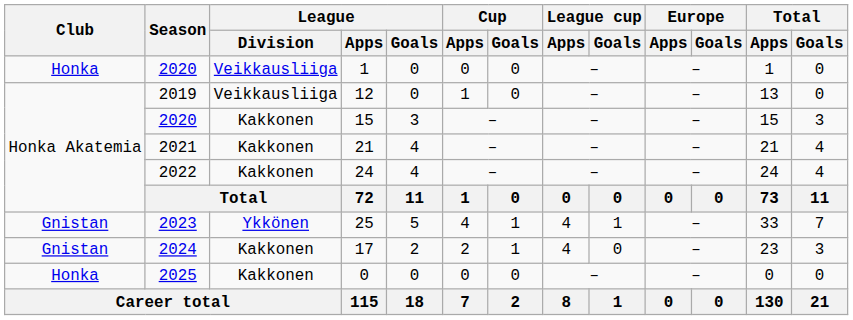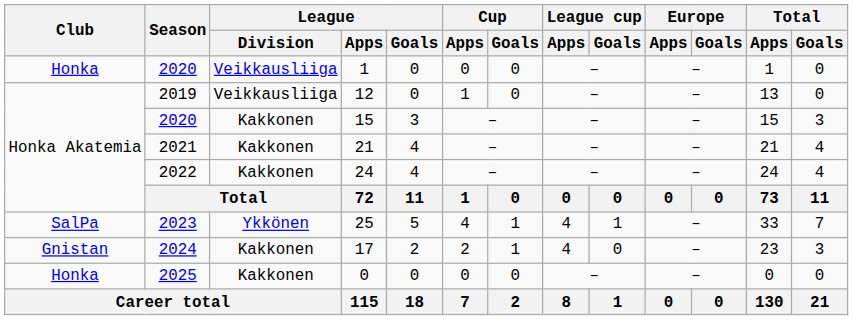 <table class="wikitable" style="text-align:center">
 <tr>
 <th rowspan="2">Club</th>
 <th rowspan="2">Season</th>
 <th colspan="3">League</th>
 <th colspan="2">Cup</th>
 <th colspan="2">League cup</th>
 <th colspan="2">Europe</th>
 <th colspan="2">Total</th>
 </tr>
 <tr>
 <th>Division</th>
 <th>Apps</th>
 <th>Goals</th>
 <th>Apps</th>
 <th>Goals</th>
 <th>Apps</th>
 <th>Goals</th>
 <th>Apps</th>
 <th>Goals</th>
 <th>Apps</th>
 <th>Goals</th>
 </tr>
 <tr>
 <td><a href='#'>Honka</a></td>
 <td><a href='#'>2020</a></td>
 <td><a href='#'>Veikkausliiga</a></td>
 <td>1</td>
 <td>0</td>
 <td>0</td>
 <td>0</td>
 <td colspan=2>–</td>
 <td colspan=2>–</td>
 <td>1</td>
 <td>0</td>
 </tr>
 <tr>
 <td rowspan=5>Honka Akatemia</td>
 <td>2019</td>
 <td>Veikkausliiga</td>
 <td>12</td>
 <td>0</td>
 <td>1</td>
 <td>0</td>
 <td colspan=2>–</td>
 <td colspan=2>–</td>
 <td>13</td>
 <td>0</td>
 </tr>
 <tr>
 <td><a href='#'>2020</a></td>
 <td>Kakkonen</td>
 <td>15</td>
 <td>3</td>
 <td colspan=2>–</td>
 <td colspan=2>–</td>
 <td colspan=2>–</td>
 <td>15</td>
 <td>3</td>
 </tr>
 <tr>
 <td>2021</td>
 <td>Kakkonen</td>
 <td>21</td>
 <td>4</td>
 <td colspan=2>–</td>
 <td colspan=2>–</td>
 <td colspan=2>–</td>
 <td>21</td>
 <td>4</td>
 </tr>
 <tr>
 <td>2022</td>
 <td>Kakkonen</td>
 <td>24</td>
 <td>4</td>
 <td colspan=2>–</td>
 <td colspan=2>–</td>
 <td colspan=2>–</td>
 <td>24</td>
 <td>4</td>
 </tr>
 <tr>
 <th colspan=2>Total</th>
 <th>72</th>
 <th>11</th>
 <th>1</th>
 <th>0</th>
 <th>0</th>
 <th>0</th>
 <th>0</th>
 <th>0</th>
 <th>73</th>
 <th>11</th>
 </tr>
 <tr>
-<td><a href='#'>Gnistan</a></td>
+<td><a href='#'>SalPa</a></td>
 <td><a href='#'>2023</a></td>
 <td><a href='#'>Ykkönen</a></td>
 <td>25</td>
 <td>5</td>
 <td>4</td>
 <td>1</td>
 <td>4</td>
 <td>1</td>
 <td colspan=2>–</td>
 <td>33</td>
 <td>7</td>
 </tr>
 <tr>
 <td><a href='#'>Gnistan</a></td>
 <td><a href='#'>2024</a></td>
 <td>Kakkonen</td>
 <td>17</td>
 <td>2</td>
 <td>2</td>
 <td>1</td>
 <td>4</td>
 <td>0</td>
 <td colspan=2>–</td>
 <td>23</td>
 <td>3</td>
 </tr>
 <tr>
 <td><a href='#'>Honka</a></td>
 <td><a href='#'>2025</a></td>
 <td>Kakkonen</td>
 <td>0</td>
 <td>0</td>
 <td>0</td>
 <td>0</td>
 <td colspan=2>–</td>
 <td colspan=2>–</td>
 <td>0</td>
 <td>0</td>
 </tr>
 <tr>
 <th colspan="3">Career total</th>
 <th>115</th>
 <th>18</th>
 <th>7</th>
 <th>2</th>
 <th>8</th>
 <th>1</th>
 <th>0</th>
 <th>0</th>
 <th>130</th>
 <th>21</th>
 </tr>
 </table>
